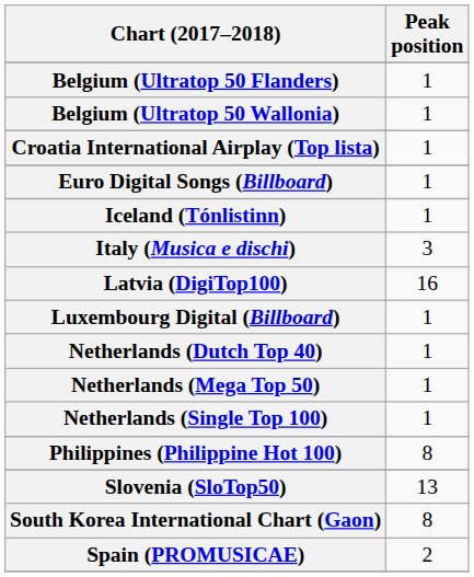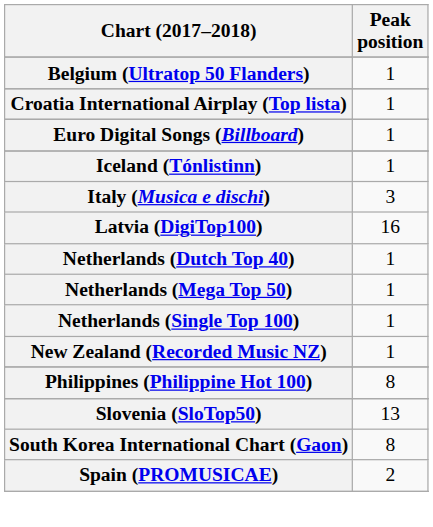 <table class="wikitable sortable plainrowheaders" style="text-align:center">
 <tr>
 <th scope="col">Chart (2017–2018)</th>
 <th scope="col">Peak<br>position</th>
 </tr>
 <tr>
 </tr>
 <tr>
 <th scope="row">Belgium (<a href='#'>Ultratop 50 Flanders</a>)</th>
-<td>1</td>
-</tr>
-<tr>
-<th scope="row">Belgium (<a href='#'>Ultratop 50 Wallonia</a>)</th>
 <td>1</td>
 </tr>
 <tr>
 </tr>
 <tr>
 </tr>
 <tr>
 </tr>
 <tr>
 </tr>
 <tr>
 <th scope="row">Croatia International Airplay (<a href='#'>Top lista</a>)</th>
 <td>1</td>
 </tr>
 <tr>
 </tr>
 <tr>
 </tr>
 <tr>
 <th scope="row">Euro Digital Songs (<em><a href='#'>Billboard</a></em>)</th>
 <td>1</td>
 </tr>
 <tr>
 </tr>
 <tr>
 <th scope="row">Iceland (<a href='#'>Tónlistinn</a>)</th>
 <td>1</td>
 </tr>
 <tr>
 <th scope="row">Italy (<em><a href='#'>Musica e dischi</a></em>)</th>
 <td>3</td>
 </tr>
 <tr>
 <th scope="row">Latvia (<a href='#'>DigiTop100</a>)</th>
 <td>16</td>
 </tr>
 <tr>
-<th scope="row">Luxembourg Digital (<em><a href='#'>Billboard</a></em>)</th>
-<td>1</td>
-</tr>
-<tr>
 <th scope="row">Netherlands (<a href='#'>Dutch Top 40</a>)</th>
 <td>1</td>
 </tr>
 <tr>
 <th scope="row">Netherlands (<a href='#'>Mega Top 50</a>)</th>
 <td>1</td>
 </tr>
 <tr>
 <th scope="row">Netherlands (<a href='#'>Single Top 100</a>)</th>
+<td>1</td>
+</tr>
+<tr>
+<th scope="row">New Zealand (<a href='#'>Recorded Music NZ</a>)</th>
 <td>1</td>
 </tr>
 <tr>
 </tr>
 <tr>
 <th scope="row">Philippines (<a href='#'>Philippine Hot 100</a>)</th>
 <td>8</td>
 </tr>
 <tr>
 </tr>
 <tr>
 </tr>
 <tr>
 </tr>
 <tr>
 <th scope="row">Slovenia (<a href='#'>SloTop50</a>)</th>
 <td>13</td>
 </tr>
 <tr>
 <th scope="row">South Korea International Chart (<a href='#'>Gaon</a>)</th>
 <td>8</td>
 </tr>
 <tr>
 <th scope="row">Spain (<a href='#'>PROMUSICAE</a>)</th>
 <td>2</td>
 </tr>
 <tr>
 </tr>
 <tr>
 </tr>
 <tr>
 </tr>
 <tr>
 </tr>
 <tr>
 </tr>
 <tr>
 </tr>
 </table>
